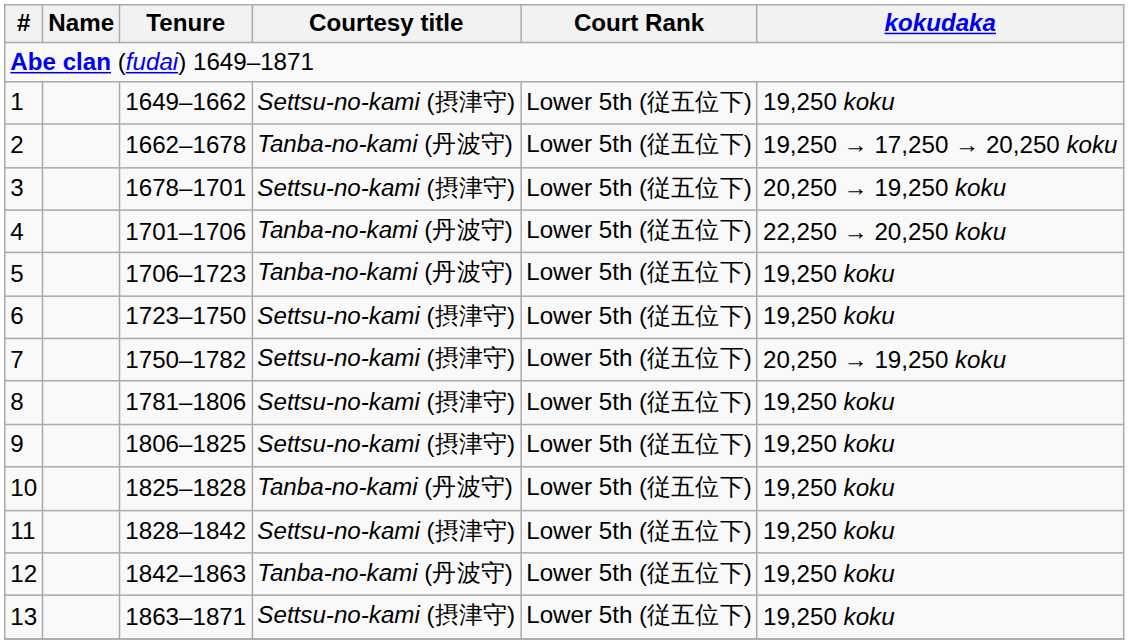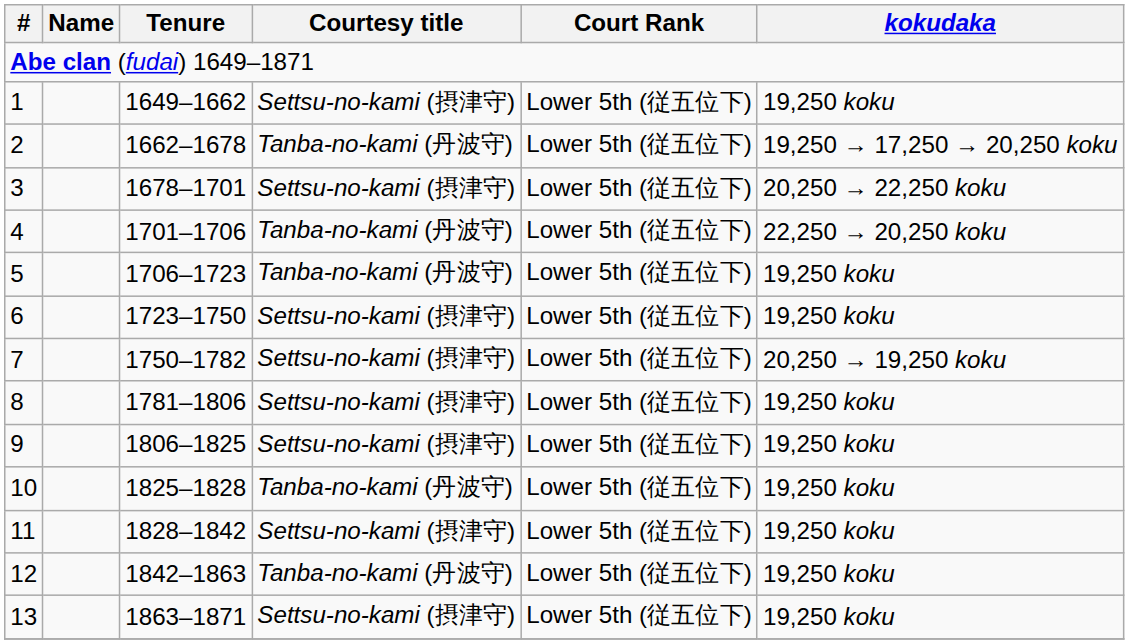 <table class=wikitable>
 <tr>
 <th>#</th>
 <th>Name</th>
 <th>Tenure</th>
 <th>Courtesy title</th>
 <th>Court Rank</th>
 <th><em><a href='#'>kokudaka</a></em></th>
 </tr>
 <tr>
 <td colspan=6> <strong><a href='#'>Abe clan</a></strong> (<em><a href='#'>fudai</a></em>) 1649–1871</td>
 </tr>
 <tr>
 <td>1</td>
 <td></td>
 <td>1649–1662</td>
 <td><em>Settsu-no-kami</em> (摂津守)</td>
 <td>Lower 5th (従五位下)</td>
 <td>19,250 <em>koku</em></td>
 </tr>
 <tr>
 <td>2</td>
 <td></td>
 <td>1662–1678</td>
 <td><em>Tanba-no-kami</em> (丹波守)</td>
 <td>Lower 5th (従五位下)</td>
 <td>19,250 → 17,250 → 20,250 <em>koku</em></td>
 </tr>
 <tr>
 <td>3</td>
 <td></td>
 <td>1678–1701</td>
 <td><em>Settsu-no-kami</em> (摂津守)</td>
 <td>Lower 5th (従五位下)</td>
-<td>20,250 → 19,250 <em>koku</em></td>
+<td>20,250 → 22,250  <em>koku</em></td>
 </tr>
 <tr>
 <td>4</td>
 <td></td>
 <td>1701–1706</td>
 <td><em>Tanba-no-kami</em> (丹波守)</td>
 <td>Lower 5th (従五位下)</td>
 <td>22,250 → 20,250 <em>koku</em></td>
 </tr>
 <tr>
 <td>5</td>
 <td></td>
 <td>1706–1723</td>
 <td><em>Tanba-no-kami</em> (丹波守)</td>
 <td>Lower 5th (従五位下)</td>
 <td>19,250 <em>koku</em></td>
 </tr>
 <tr>
 <td>6</td>
 <td></td>
 <td>1723–1750</td>
 <td><em>Settsu-no-kami</em> (摂津守)</td>
 <td>Lower 5th  (従五位下)</td>
 <td>19,250 <em>koku</em></td>
 </tr>
 <tr>
 <td>7</td>
 <td></td>
 <td>1750–1782</td>
 <td><em>Settsu-no-kami</em> (摂津守)</td>
 <td>Lower 5th (従五位下)</td>
 <td>20,250 → 19,250 <em>koku</em></td>
 </tr>
 <tr>
 <td>8</td>
 <td></td>
 <td>1781–1806</td>
 <td><em>Settsu-no-kami</em> (摂津守)</td>
 <td>Lower 5th (従五位下)</td>
 <td>19,250 <em>koku</em></td>
 </tr>
 <tr>
 <td>9</td>
 <td></td>
 <td>1806–1825</td>
 <td><em>Settsu-no-kami</em> (摂津守)</td>
 <td>Lower 5th (従五位下)</td>
 <td>19,250 <em>koku</em></td>
 </tr>
 <tr>
 <td>10</td>
 <td></td>
 <td>1825–1828</td>
 <td><em>Tanba-no-kami</em> (丹波守)</td>
 <td>Lower 5th  (従五位下)</td>
 <td>19,250 <em>koku</em></td>
 </tr>
 <tr>
 <td>11</td>
 <td></td>
 <td>1828–1842</td>
 <td><em>Settsu-no-kami</em> (摂津守)</td>
 <td>Lower 5th (従五位下)</td>
 <td>19,250 <em>koku</em></td>
 </tr>
 <tr>
 <td>12</td>
 <td></td>
 <td>1842–1863</td>
 <td><em>Tanba-no-kami</em> (丹波守)</td>
 <td>Lower 5th  (従五位下)</td>
 <td>19,250 <em>koku</em></td>
 </tr>
 <tr>
 <td>13</td>
 <td></td>
 <td>1863–1871</td>
 <td><em>Settsu-no-kami</em> (摂津守)</td>
 <td>Lower 5th  (従五位下)</td>
 <td>19,250 <em>koku</em></td>
 </tr>
 <tr>
 </tr>
 </table>
